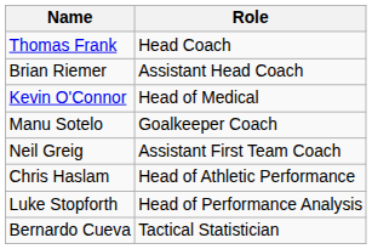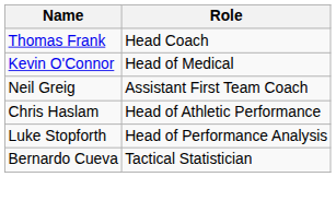 <table class="wikitable">
 <tr>
 <th>Name</th>
 <th>Role</th>
 </tr>
 <tr>
 <td> <a href='#'>Thomas Frank</a></td>
 <td>Head Coach</td>
 </tr>
 <tr>
-<td> Brian Riemer</td>
-<td>Assistant Head Coach</td>
-</tr>
-<tr>
 <td> <a href='#'>Kevin O'Connor</a></td>
 <td>Head of Medical</td>
-</tr>
-<tr>
-<td> Manu Sotelo</td>
-<td>Goalkeeper Coach</td>
 </tr>
 <tr>
 <td> Neil Greig</td>
 <td>Assistant First Team Coach</td>
 </tr>
 <tr>
 <td> Chris Haslam</td>
 <td>Head of Athletic Performance</td>
 </tr>
 <tr>
 <td> Luke Stopforth</td>
 <td>Head of Performance Analysis</td>
 </tr>
 <tr>
 <td> Bernardo Cueva</td>
 <td>Tactical Statistician</td>
 </tr>
 </table>
